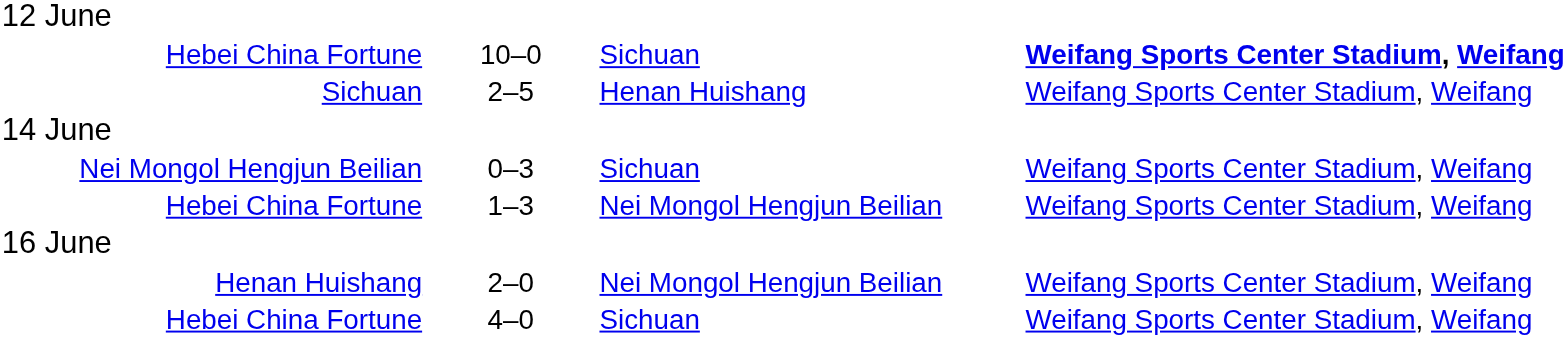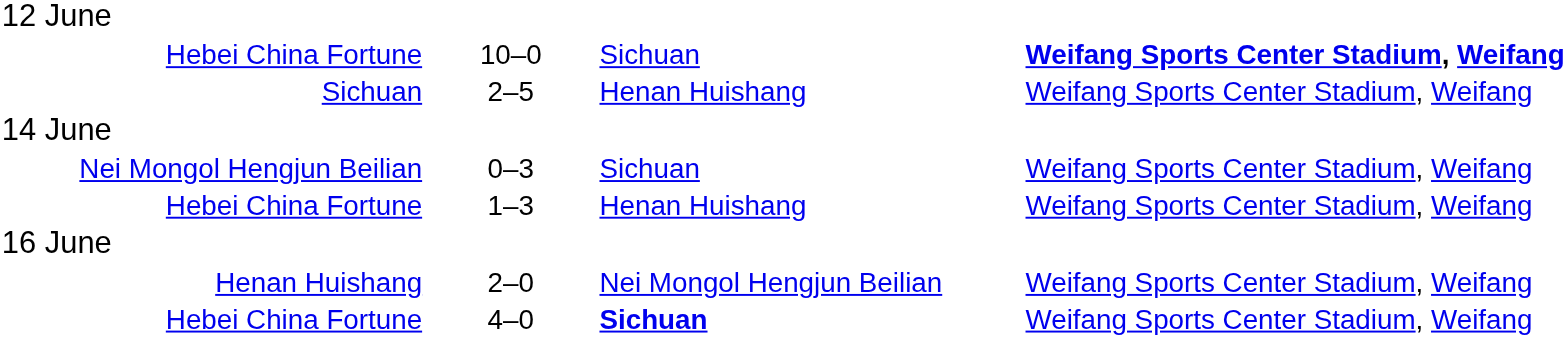 <table style="width:100%" cellspacing="1">
 <tr>
 <th width=25%></th>
 <th width=10%></th>
 <th width=25%></th>
 </tr>
 <tr>
 <td>12 June</td>
 </tr>
 <tr style=font-size:90%>
 <td align=right><a href='#'>Hebei China Fortune</a></td>
 <td align=center>10–0</td>
 <td><a href='#'>Sichuan</a></td>
 <td><strong><a href='#'>Weifang Sports Center Stadium</a>, <a href='#'>Weifang</a></strong></td>
 </tr>
 <tr style=font-size:90%>
 <td align=right><a href='#'>Sichuan</a></td>
 <td align=center>2–5</td>
 <td><a href='#'>Henan Huishang</a></td>
 <td><a href='#'>Weifang Sports Center Stadium</a>, <a href='#'>Weifang</a></td>
 </tr>
 <tr>
 <td>14 June</td>
 </tr>
 <tr style=font-size:90%>
 <td align=right><a href='#'>Nei Mongol Hengjun Beilian</a></td>
 <td align=center>0–3</td>
 <td><a href='#'>Sichuan</a></td>
 <td><a href='#'>Weifang Sports Center Stadium</a>, <a href='#'>Weifang</a></td>
 </tr>
 <tr style=font-size:90%>
 <td align=right><a href='#'>Hebei China Fortune</a></td>
 <td align=center>1–3</td>
-<td><a href='#'>Nei Mongol Hengjun Beilian</a></td>
+<td><a href='#'>Henan Huishang</a></td>
 <td><a href='#'>Weifang Sports Center Stadium</a>, <a href='#'>Weifang</a></td>
 </tr>
 <tr>
 <td>16 June</td>
 </tr>
 <tr style=font-size:90%>
 <td align=right><a href='#'>Henan Huishang</a></td>
 <td align=center>2–0</td>
 <td><a href='#'>Nei Mongol Hengjun Beilian</a></td>
 <td><a href='#'>Weifang Sports Center Stadium</a>, <a href='#'>Weifang</a></td>
 </tr>
 <tr style=font-size:90%>
 <td align=right><a href='#'>Hebei China Fortune</a></td>
 <td align=center>4–0</td>
-<td><a href='#'>Sichuan</a></td>
+<td><strong><a href='#'>Sichuan</a></strong></td>
 <td><a href='#'>Weifang Sports Center Stadium</a>, <a href='#'>Weifang</a></td>
 </tr>
 </table>
